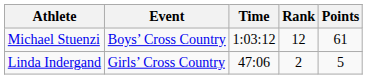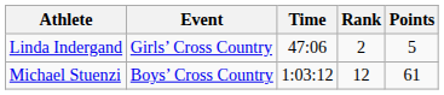 <table class="wikitable" border="1" style="font-size:90%">
 <tr>
 <th>Athlete</th>
 <th>Event</th>
 <th>Time</th>
 <th>Rank</th>
 <th>Points</th>
 </tr>
 <tr>
+<td><a href='#'>Linda Indergand</a></td>
+<td><a href='#'>Girls’ Cross Country</a></td>
+<td align=center>47:06</td>
+<td align=center>2</td>
+<td align=center>5</td>
+</tr>
+<tr>
 <td><a href='#'>Michael Stuenzi</a></td>
 <td><a href='#'>Boys’ Cross Country</a></td>
 <td align=center>1:03:12</td>
 <td align=center>12</td>
 <td align=center>61</td>
 </tr>
-<tr>
-<td><a href='#'>Linda Indergand</a></td>
-<td><a href='#'>Girls’ Cross Country</a></td>
-<td align=center>47:06</td>
-<td align=center>2</td>
-<td align=center>5</td>
-</tr>
 </table>
